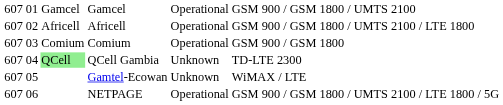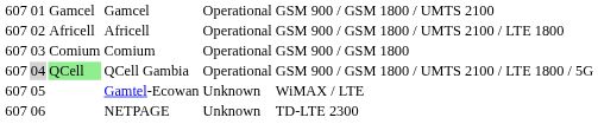 <table>
 <tr>
 <td>607</td>
 <td>01</td>
 <td>Gamcel</td>
 <td>Gamcel</td>
 <td>Operational</td>
 <td>GSM 900 / GSM 1800 / UMTS 2100</td>
 <td></td>
 </tr>
 <tr>
 <td>607</td>
 <td>02</td>
 <td>Africell</td>
 <td>Africell</td>
 <td>Operational</td>
 <td>GSM 900 / GSM 1800 / UMTS 2100 / LTE 1800</td>
 <td></td>
 </tr>
 <tr>
 <td>607</td>
 <td>03</td>
 <td>Comium</td>
 <td>Comium</td>
 <td>Operational</td>
 <td>GSM 900 / GSM 1800</td>
 <td></td>
 </tr>
 <tr>
 <td>607</td>
-<td>04</td>
+<td style="background: lightgrey;">04</td>
 <td style="background: lightgreen;">QCell</td>
 <td>QCell Gambia</td>
-<td>Unknown</td>
-<td>TD-LTE 2300</td>
+<td>Operational</td>
+<td>GSM 900 / GSM 1800 / UMTS 2100 / LTE 1800 / 5G</td>
 <td></td>
 </tr>
 <tr>
 <td>607</td>
 <td>05</td>
 <td></td>
 <td><a href='#'>Gamtel</a>-Ecowan</td>
 <td>Unknown</td>
 <td>WiMAX / LTE</td>
 <td></td>
 </tr>
 <tr>
 <td>607</td>
 <td>06</td>
 <td></td>
 <td>NETPAGE</td>
-<td>Operational</td>
-<td>GSM 900 / GSM 1800 / UMTS 2100 / LTE 1800 / 5G</td>
+<td>Unknown</td>
+<td>TD-LTE 2300</td>
 <td></td>
 </tr>
 </table>
